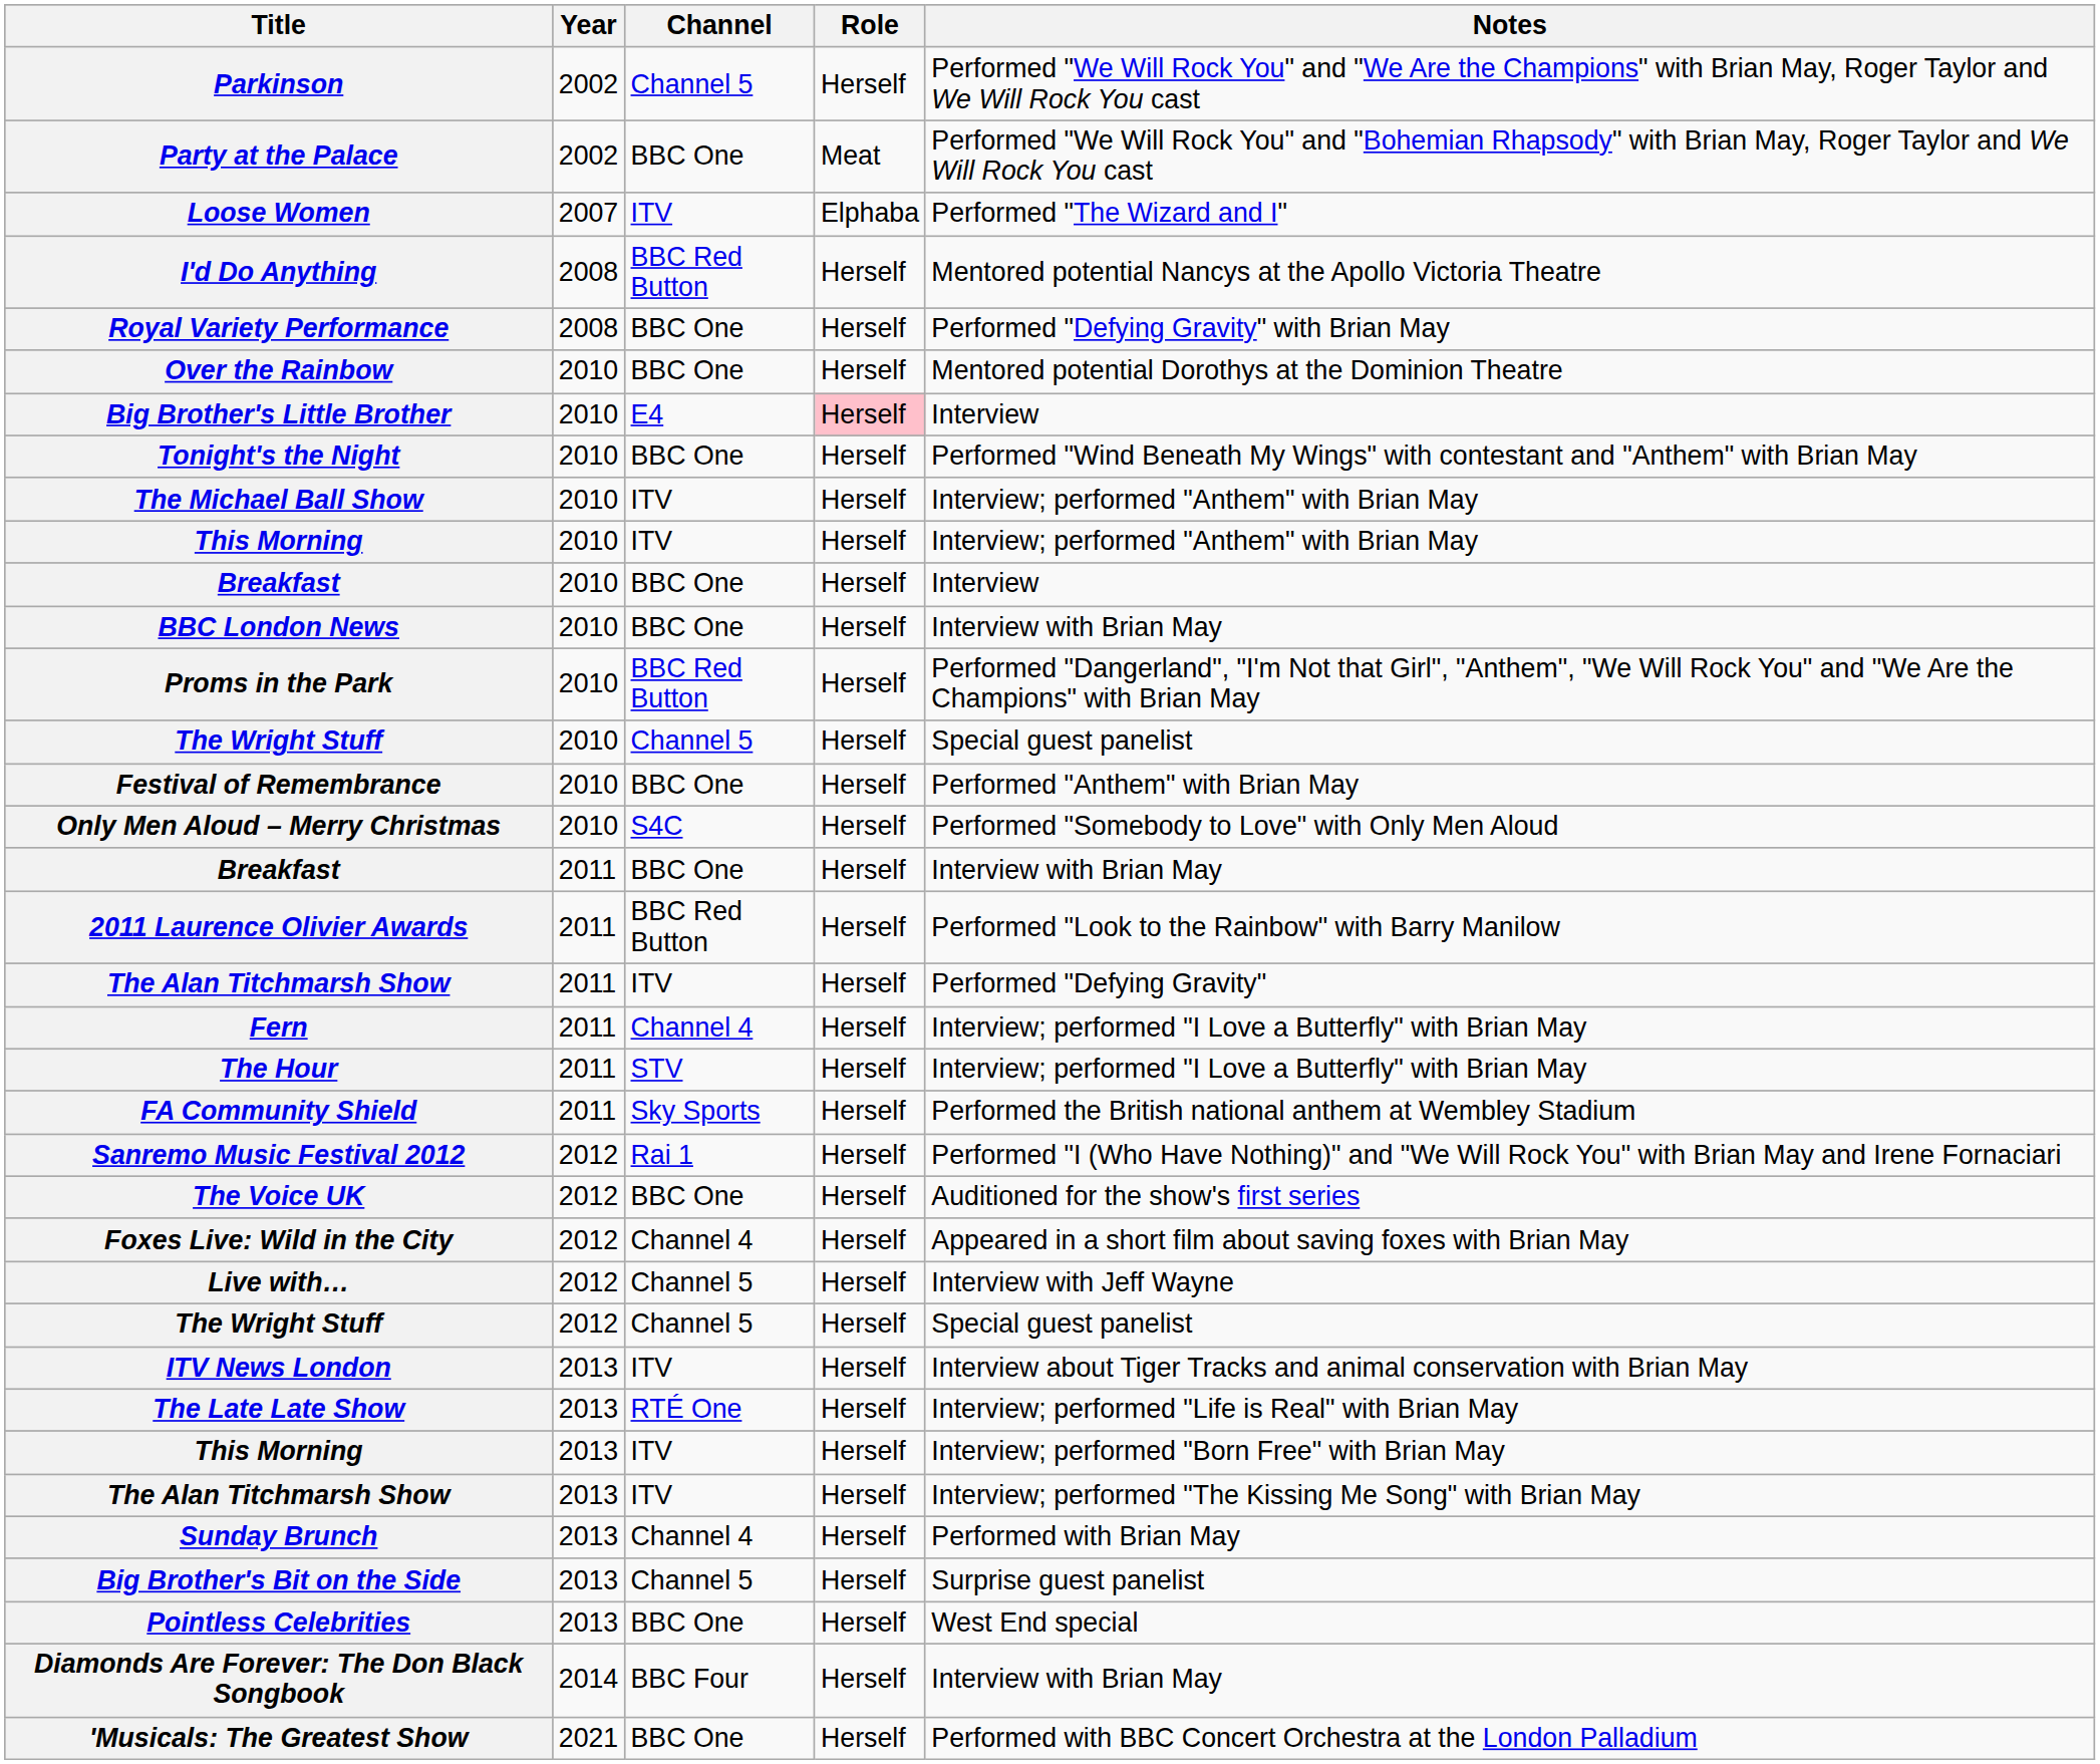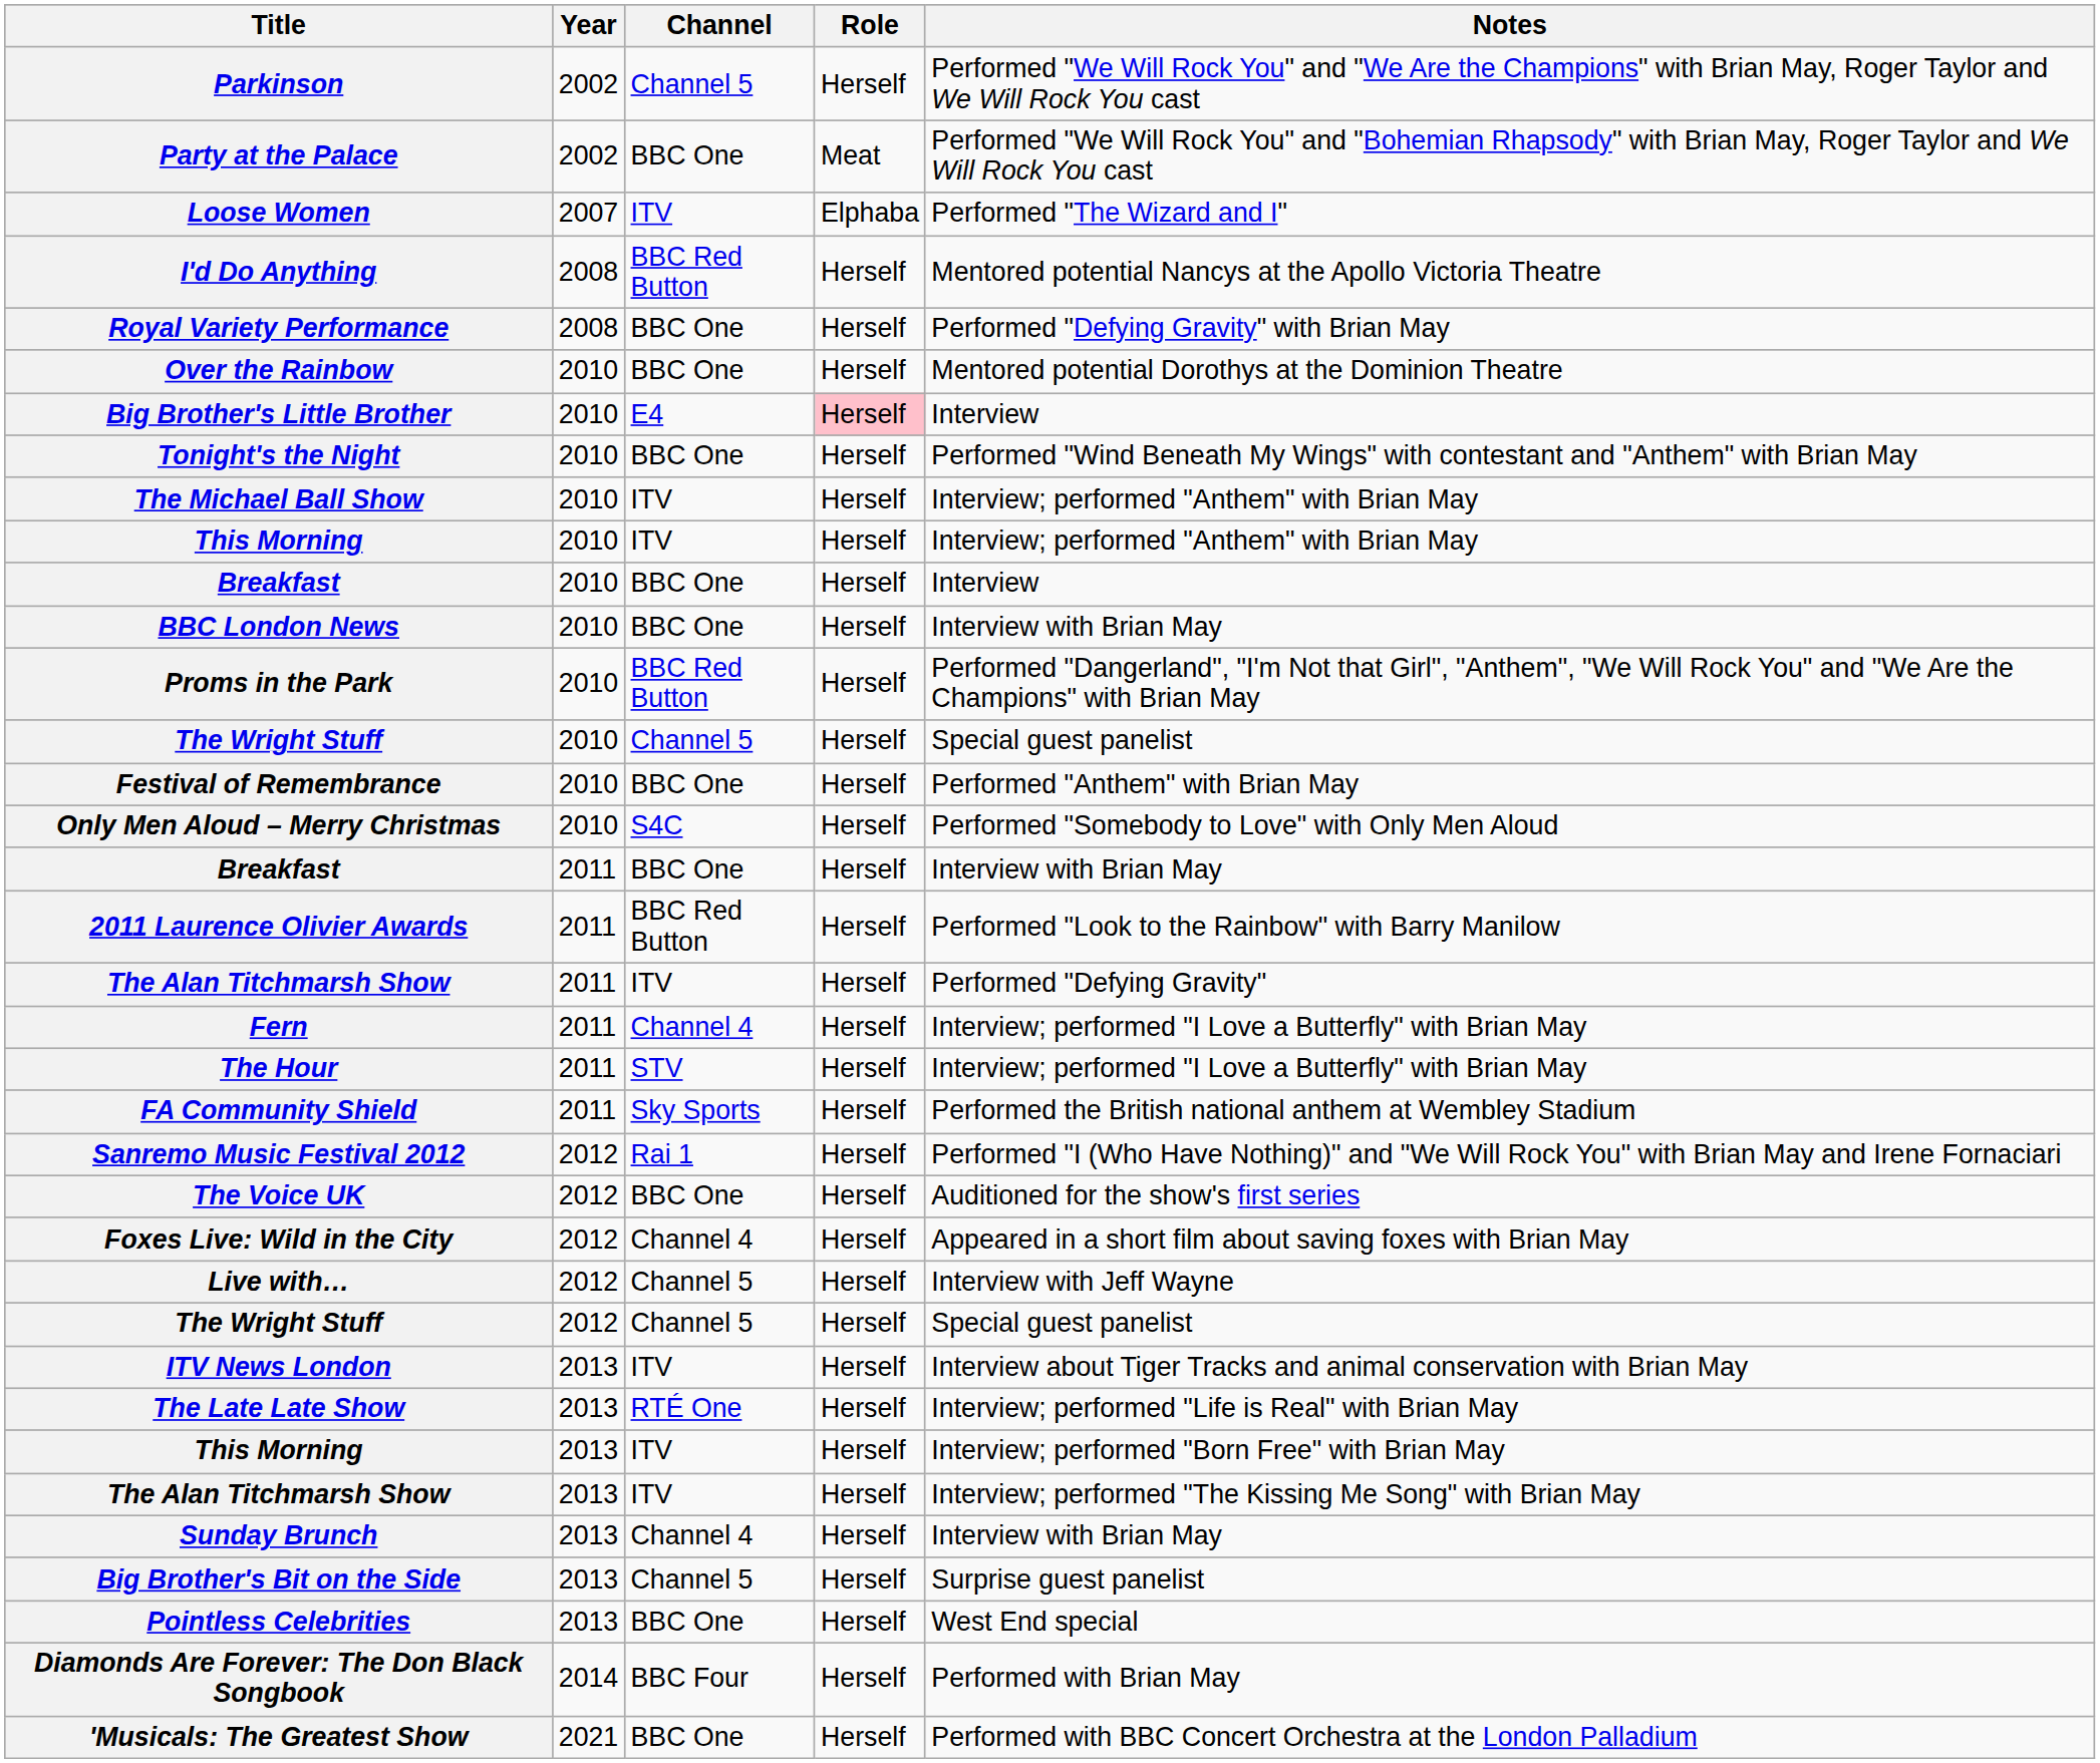 <table class="wikitable plainrowheaders sortable">
 <tr>
 <th scope="col" class="unsortable">Title</th>
 <th scope="col" class="unsortable">Year</th>
 <th scope="col" class="unsortable">Channel</th>
 <th scope="col" class="unsortable">Role</th>
 <th scope="col" class="unsortable">Notes</th>
 </tr>
 <tr>
 <th scope="row"><em><a href='#'>Parkinson</a></em></th>
 <td>2002</td>
 <td><a href='#'>Channel 5</a></td>
 <td>Herself</td>
 <td>Performed "<a href='#'>We Will Rock You</a>" and "<a href='#'>We Are the Champions</a>" with Brian May, Roger Taylor and <em>We Will Rock You</em> cast</td>
 </tr>
 <tr>
 <th scope="row"><em><a href='#'>Party at the Palace</a></em></th>
 <td>2002</td>
 <td>BBC One</td>
 <td>Meat</td>
 <td>Performed "We Will Rock You" and "<a href='#'>Bohemian Rhapsody</a>" with Brian May, Roger Taylor and <em>We Will Rock You</em> cast</td>
 </tr>
 <tr>
 <th scope="row"><em><a href='#'>Loose Women</a></em></th>
 <td>2007</td>
 <td><a href='#'>ITV</a></td>
 <td>Elphaba</td>
 <td>Performed "<a href='#'>The Wizard and I</a>"</td>
 </tr>
 <tr>
 <th scope="row"><em><a href='#'>I'd Do Anything</a></em></th>
 <td>2008</td>
 <td><a href='#'>BBC Red Button</a></td>
 <td>Herself</td>
 <td>Mentored potential Nancys at the Apollo Victoria Theatre</td>
 </tr>
 <tr>
 <th scope="row"><em><a href='#'>Royal Variety Performance</a></em></th>
 <td>2008</td>
 <td>BBC One</td>
 <td>Herself</td>
 <td>Performed "<a href='#'>Defying Gravity</a>" with Brian May</td>
 </tr>
 <tr>
 <th scope="row"><em><a href='#'>Over the Rainbow</a></em></th>
 <td>2010</td>
 <td>BBC One</td>
 <td>Herself</td>
 <td>Mentored potential Dorothys at the Dominion Theatre</td>
 </tr>
 <tr>
 <th scope="row"><em><a href='#'>Big Brother's Little Brother</a></em></th>
 <td>2010</td>
 <td><a href='#'>E4</a></td>
 <td style="background: pink;">Herself</td>
 <td>Interview</td>
 </tr>
 <tr>
 <th scope="row"><em><a href='#'>Tonight's the Night</a></em></th>
 <td>2010</td>
 <td>BBC One</td>
 <td>Herself</td>
 <td>Performed "Wind Beneath My Wings" with contestant and "Anthem" with Brian May</td>
 </tr>
 <tr>
 <th scope="row"><em><a href='#'>The Michael Ball Show</a></em></th>
 <td>2010</td>
 <td>ITV</td>
 <td>Herself</td>
 <td>Interview; performed "Anthem" with Brian May</td>
 </tr>
 <tr>
 <th scope="row"><em><a href='#'>This Morning</a></em></th>
 <td>2010</td>
 <td>ITV</td>
 <td>Herself</td>
 <td>Interview; performed "Anthem" with Brian May</td>
 </tr>
 <tr>
 <th scope="row"><em><a href='#'>Breakfast</a></em></th>
 <td>2010</td>
 <td>BBC One</td>
 <td>Herself</td>
 <td>Interview</td>
 </tr>
 <tr>
 <th scope="row"><em><a href='#'>BBC London News</a></em></th>
 <td>2010</td>
 <td>BBC One</td>
 <td>Herself</td>
 <td>Interview with Brian May</td>
 </tr>
 <tr>
 <th scope="row"><em>Proms in the Park</em></th>
 <td>2010</td>
 <td><a href='#'>BBC Red Button</a></td>
 <td>Herself</td>
 <td>Performed "Dangerland", "I'm Not that Girl", "Anthem", "We Will Rock You" and "We Are the Champions" with Brian May</td>
 </tr>
 <tr>
 <th scope="row"><em><a href='#'>The Wright Stuff</a></em></th>
 <td>2010</td>
 <td><a href='#'>Channel 5</a></td>
 <td>Herself</td>
 <td>Special guest panelist</td>
 </tr>
 <tr>
 <th scope="row"><em>Festival of Remembrance</em></th>
 <td>2010</td>
 <td>BBC One</td>
 <td>Herself</td>
 <td>Performed "Anthem" with Brian May</td>
 </tr>
 <tr>
 <th scope="row"><em>Only Men Aloud – Merry Christmas</em></th>
 <td>2010</td>
 <td><a href='#'>S4C</a></td>
 <td>Herself</td>
 <td>Performed "Somebody to Love" with Only Men Aloud</td>
 </tr>
 <tr>
 <th scope="row"><em>Breakfast</em></th>
 <td>2011</td>
 <td>BBC One</td>
 <td>Herself</td>
 <td>Interview with Brian May</td>
 </tr>
 <tr>
 <th scope="row"><em><a href='#'>2011 Laurence Olivier Awards</a></em></th>
 <td>2011</td>
 <td>BBC Red Button</td>
 <td>Herself</td>
 <td>Performed "Look to the Rainbow" with Barry Manilow</td>
 </tr>
 <tr>
 <th scope="row"><em><a href='#'>The Alan Titchmarsh Show</a></em></th>
 <td>2011</td>
 <td>ITV</td>
 <td>Herself</td>
 <td>Performed "Defying Gravity"</td>
 </tr>
 <tr>
 <th scope="row"><em><a href='#'>Fern</a></em></th>
 <td>2011</td>
 <td><a href='#'>Channel 4</a></td>
 <td>Herself</td>
 <td>Interview; performed "I Love a Butterfly" with Brian May</td>
 </tr>
 <tr>
 <th scope="row"><em><a href='#'>The Hour</a></em></th>
 <td>2011</td>
 <td><a href='#'>STV</a></td>
 <td>Herself</td>
 <td>Interview; performed "I Love a Butterfly" with Brian May</td>
 </tr>
 <tr>
 <th scope="row"><em><a href='#'>FA Community Shield</a></em></th>
 <td>2011</td>
 <td><a href='#'>Sky Sports</a></td>
 <td>Herself</td>
 <td>Performed the British national anthem at Wembley Stadium</td>
 </tr>
 <tr>
 <th scope="row"><em><a href='#'>Sanremo Music Festival 2012</a></em></th>
 <td>2012</td>
 <td><a href='#'>Rai 1</a></td>
 <td>Herself</td>
 <td>Performed "I (Who Have Nothing)" and "We Will Rock You" with Brian May and Irene Fornaciari</td>
 </tr>
 <tr>
 <th scope="row"><em><a href='#'>The Voice UK</a></em></th>
 <td>2012</td>
 <td>BBC One</td>
 <td>Herself</td>
 <td>Auditioned for the show's <a href='#'>first series</a></td>
 </tr>
 <tr>
 <th scope="row"><em>Foxes Live: Wild in the City</em></th>
 <td>2012</td>
 <td>Channel 4</td>
 <td>Herself</td>
 <td>Appeared in a short film about saving foxes with Brian May</td>
 </tr>
 <tr>
 <th scope="row"><em>Live with…</em></th>
 <td>2012</td>
 <td>Channel 5</td>
 <td>Herself</td>
 <td>Interview with Jeff Wayne</td>
 </tr>
 <tr>
 <th scope="row"><em>The Wright Stuff</em></th>
 <td>2012</td>
 <td>Channel 5</td>
 <td>Herself</td>
 <td>Special guest panelist</td>
 </tr>
 <tr>
 <th scope="row"><em><a href='#'>ITV News London</a></em></th>
 <td>2013</td>
 <td>ITV</td>
 <td>Herself</td>
 <td>Interview about Tiger Tracks and animal conservation with Brian May</td>
 </tr>
 <tr>
 <th scope="row"><em><a href='#'>The Late Late Show</a></em></th>
 <td>2013</td>
 <td><a href='#'>RTÉ One</a></td>
 <td>Herself</td>
 <td>Interview; performed "Life is Real" with Brian May</td>
 </tr>
 <tr>
 <th scope="row"><em>This Morning</em></th>
 <td>2013</td>
 <td>ITV</td>
 <td>Herself</td>
 <td>Interview; performed "Born Free" with Brian May</td>
 </tr>
 <tr>
 <th scope="row"><em>The Alan Titchmarsh Show</em></th>
 <td>2013</td>
 <td>ITV</td>
 <td>Herself</td>
 <td>Interview; performed "The Kissing Me Song" with Brian May</td>
 </tr>
 <tr>
 <th scope="row"><em><a href='#'>Sunday Brunch</a></em></th>
 <td>2013</td>
 <td>Channel 4</td>
 <td>Herself</td>
-<td>Performed with Brian May</td>
+<td>Interview with Brian May</td>
 </tr>
 <tr>
 <th scope="row"><em><a href='#'>Big Brother's Bit on the Side</a></em></th>
 <td>2013</td>
 <td>Channel 5</td>
 <td>Herself</td>
 <td>Surprise guest panelist</td>
 </tr>
 <tr>
 <th scope="row"><em><a href='#'>Pointless Celebrities</a></em></th>
 <td>2013</td>
 <td>BBC One</td>
 <td>Herself</td>
 <td>West End special</td>
 </tr>
 <tr>
 <th scope="row"><em>Diamonds Are Forever: The Don Black Songbook</em></th>
 <td>2014</td>
 <td>BBC Four</td>
 <td>Herself</td>
-<td>Interview with Brian May</td>
+<td>Performed with Brian May</td>
 </tr>
 <tr>
 <th scope="row"><em>'Musicals: The Greatest Show</em></th>
 <td>2021</td>
 <td>BBC One</td>
 <td>Herself</td>
 <td>Performed with BBC Concert Orchestra at the <a href='#'>London Palladium</a></td>
 </tr>
 </table>
